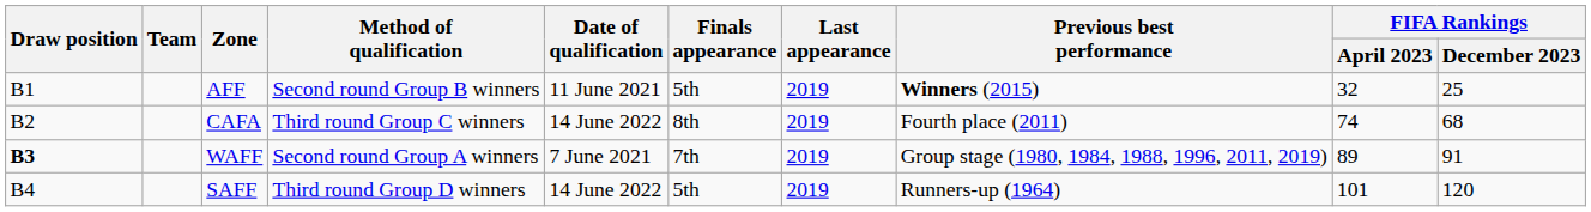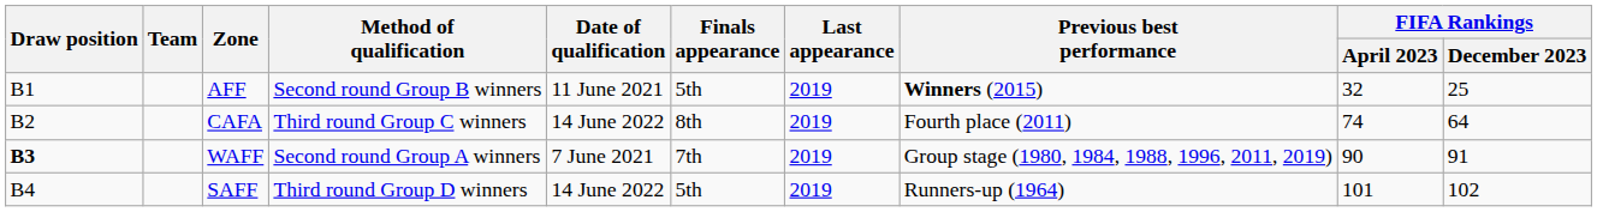 <table class="wikitable sortable">
 <tr>
 <th rowspan=2>Draw position</th>
 <th rowspan=2>Team</th>
 <th rowspan=2>Zone</th>
 <th rowspan=2>Method of<br>qualification</th>
 <th rowspan=2>Date of<br>qualification</th>
 <th rowspan=2>Finals<br>appearance</th>
 <th rowspan=2>Last<br>appearance</th>
 <th rowspan=2>Previous best<br>performance</th>
 <th colspan=2><a href='#'>FIFA Rankings</a></th>
 </tr>
 <tr>
 <th>April 2023</th>
 <th>December 2023</th>
 </tr>
 <tr>
 <td>B1</td>
 <td style=white-space:nowrap></td>
 <td><a href='#'>AFF</a></td>
 <td data-sort-value="B1"><a href='#'>Second round Group B</a> winners</td>
 <td data-sort-value="5">11 June 2021</td>
 <td>5th</td>
 <td><a href='#'>2019</a></td>
 <td data-sort-value="2.1"><strong>Winners</strong> (<a href='#'>2015</a>)</td>
 <td>32</td>
 <td>25</td>
 </tr>
 <tr>
 <td>B2</td>
 <td style=white-space:nowrap></td>
 <td><a href='#'>CAFA</a></td>
 <td data-sort-value="C1"><a href='#'>Third round Group C</a> winners</td>
 <td data-sort-value="15">14 June 2022</td>
 <td>8th</td>
 <td><a href='#'>2019</a></td>
 <td data-sort-value="2.2">Fourth place (<a href='#'>2011</a>)</td>
 <td>74</td>
-<td>68</td>
+<td>64</td>
 </tr>
 <tr>
 <td><strong>B3</strong></td>
 <td style=white-space:nowrap></td>
 <td><a href='#'>WAFF</a></td>
 <td data-sort-value="A1"><a href='#'>Second round Group A</a> winners</td>
 <td data-sort-value="3">7 June 2021</td>
 <td>7th</td>
 <td><a href='#'>2019</a></td>
 <td data-sort-value="2.3">Group stage (<a href='#'>1980</a>, <a href='#'>1984</a>, <a href='#'>1988</a>, <a href='#'>1996</a>, <a href='#'>2011</a>, <a href='#'>2019</a>)</td>
-<td>89</td>
+<td>90</td>
 <td>91</td>
 </tr>
 <tr>
 <td>B4</td>
 <td style=white-space:nowrap></td>
 <td><a href='#'>SAFF</a></td>
 <td data-sort-value="D1"><a href='#'>Third round Group D</a> winners</td>
 <td data-sort-value="17">14 June 2022</td>
 <td>5th</td>
 <td><a href='#'>2019</a></td>
 <td data-sort-value="2.4">Runners-up (<a href='#'>1964</a>)</td>
 <td>101</td>
-<td>120</td>
+<td>102</td>
 </tr>
 </table>
